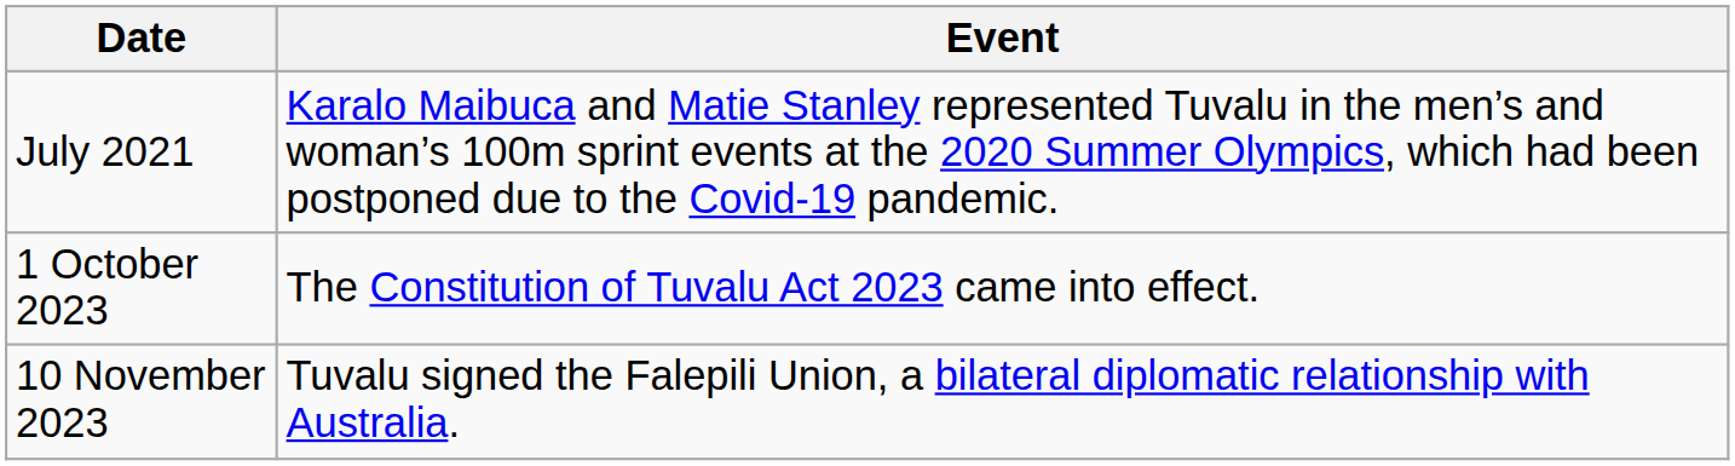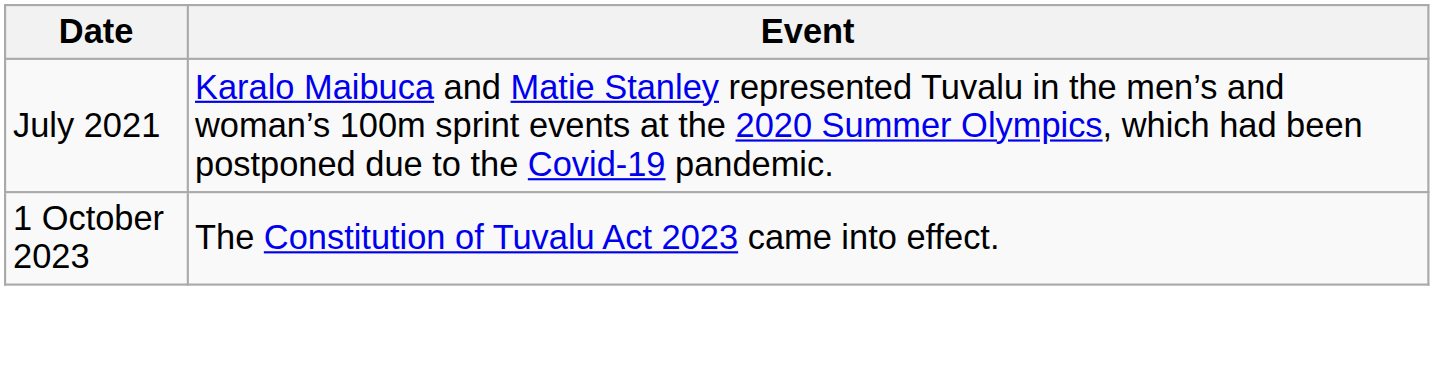 <table class="wikitable" style="width: 75%; border:1px solid; padding=2; border-spacing: 0;">
 <tr>
 <th>Date</th>
 <th>Event</th>
 </tr>
 <tr>
 <td>July 2021</td>
 <td><a href='#'>Karalo Maibuca</a> and <a href='#'>Matie Stanley</a> represented Tuvalu in the men’s and woman’s 100m sprint events at the <a href='#'>2020 Summer Olympics</a>, which had been postponed due to the <a href='#'>Covid-19</a> pandemic.</td>
 </tr>
 <tr>
 <td>1 October 2023</td>
 <td>The <a href='#'>Constitution of Tuvalu Act 2023</a> came into effect.</td>
 </tr>
-<tr>
-<td>10 November 2023</td>
-<td>Tuvalu signed the Falepili Union, a <a href='#'>bilateral diplomatic relationship with Australia</a>.</td>
-</tr>
 </table>
